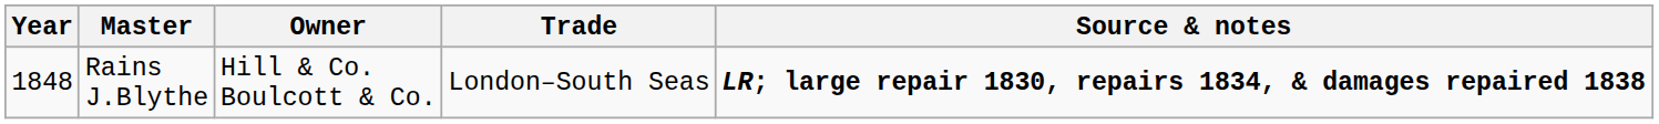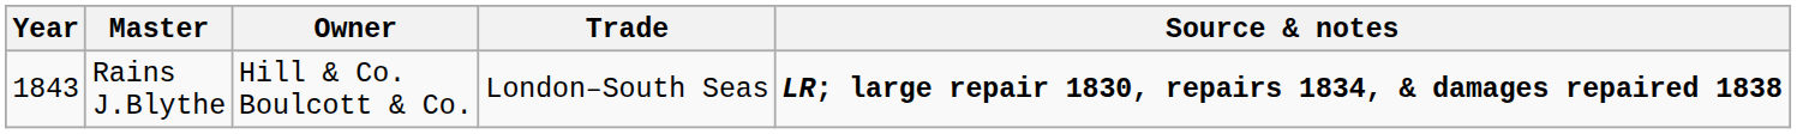 <table class=" wikitable">
 <tr>
 <th>Year</th>
 <th>Master</th>
 <th>Owner</th>
 <th>Trade</th>
 <th>Source & notes</th>
 </tr>
 <tr>
-<td>1848</td>
+<td>1843</td>
 <td>Rains<br>J.Blythe</td>
 <td>Hill & Co.<br>Boulcott & Co.</td>
 <td>London–South Seas</td>
 <td><strong><em>LR</em>; large repair 1830, repairs 1834, & damages repaired 1838</strong></td>
 </tr>
 </table>
